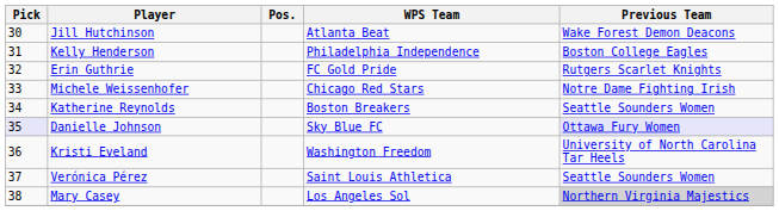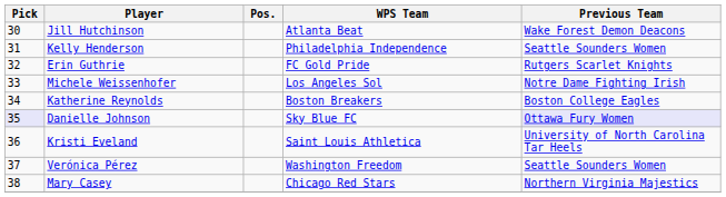 <table class="wikitable">
 <tr>
 <th width="5%">Pick</th>
 <th width="25%">Player</th>
 <th width="5%">Pos.</th>
 <th width="30%">WPS Team</th>
 <th width="25%">Previous Team</th>
 </tr>
 <tr>
 <td>30</td>
 <td><a href='#'>Jill Hutchinson</a></td>
 <td></td>
 <td><a href='#'>Atlanta Beat</a></td>
 <td><a href='#'>Wake Forest Demon Deacons</a></td>
 </tr>
 <tr>
 <td>31</td>
 <td><a href='#'>Kelly Henderson</a></td>
 <td></td>
 <td><a href='#'>Philadelphia Independence</a></td>
-<td><a href='#'>Boston College Eagles</a></td>
+<td><a href='#'>Seattle Sounders Women</a></td>
 </tr>
 <tr>
 <td>32</td>
 <td><a href='#'>Erin Guthrie</a></td>
 <td></td>
 <td><a href='#'>FC Gold Pride</a></td>
 <td><a href='#'>Rutgers Scarlet Knights</a></td>
 </tr>
 <tr>
 <td>33</td>
 <td><a href='#'>Michele Weissenhofer</a></td>
 <td></td>
-<td><a href='#'>Chicago Red Stars</a></td>
+<td><a href='#'>Los Angeles Sol</a></td>
 <td><a href='#'>Notre Dame Fighting Irish</a></td>
 </tr>
 <tr>
 <td>34</td>
 <td><a href='#'>Katherine Reynolds</a></td>
 <td></td>
 <td><a href='#'>Boston Breakers</a></td>
-<td><a href='#'>Seattle Sounders Women</a></td>
+<td><a href='#'>Boston College Eagles</a></td>
 </tr>
 <tr>
 <td style="background: lavender;">35</td>
 <td><a href='#'>Danielle Johnson</a></td>
 <td></td>
 <td><a href='#'>Sky Blue FC</a></td>
 <td style="background: lavender;"><a href='#'>Ottawa Fury Women</a></td>
 </tr>
 <tr>
 <td>36</td>
 <td><a href='#'>Kristi Eveland</a></td>
 <td></td>
-<td><a href='#'>Washington Freedom</a></td>
+<td><a href='#'>Saint Louis Athletica</a></td>
 <td><a href='#'>University of North Carolina Tar Heels</a></td>
 </tr>
 <tr>
 <td>37</td>
 <td><a href='#'>Verónica Pérez</a></td>
 <td></td>
-<td><a href='#'>Saint Louis Athletica</a></td>
+<td><a href='#'>Washington Freedom</a></td>
 <td><a href='#'>Seattle Sounders Women</a></td>
 </tr>
 <tr>
 <td>38</td>
 <td><a href='#'>Mary Casey</a></td>
 <td></td>
-<td><a href='#'>Los Angeles Sol</a></td>
-<td style="background: lightgrey;"><a href='#'>Northern Virginia Majestics</a></td>
+<td><a href='#'>Chicago Red Stars</a></td>
+<td><a href='#'>Northern Virginia Majestics</a></td>
 </tr>
 <tr>
 </tr>
 </table>
